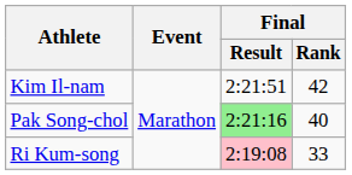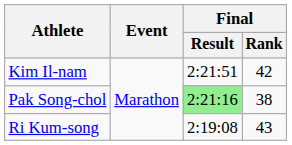 <table class=wikitable style="font-size:90%">
 <tr>
 <th rowspan="2">Athlete</th>
 <th rowspan="2">Event</th>
 <th colspan="2">Final</th>
 </tr>
 <tr style="font-size:95%">
 <th>Result</th>
 <th>Rank</th>
 </tr>
 <tr align=center>
 <td align=left><a href='#'>Kim Il-nam</a></td>
 <td align=left rowspan=3><a href='#'>Marathon</a></td>
 <td>2:21:51</td>
 <td>42</td>
 </tr>
 <tr align=center>
 <td align=left><a href='#'>Pak Song-chol</a></td>
 <td style="background: lightgreen;">2:21:16</td>
-<td>40</td>
+<td>38</td>
 </tr>
 <tr align=center>
 <td align=left><a href='#'>Ri Kum-song</a></td>
-<td style="background: pink;">2:19:08</td>
-<td>33</td>
+<td>2:19:08</td>
+<td>43</td>
 </tr>
 </table>
